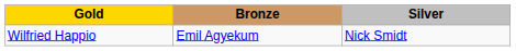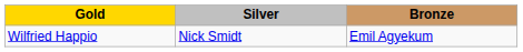 <table class="wikitable" style="text-align:left">
 <tr align="center">
 <td width=200 bgcolor=gold><strong>Gold</strong></td>
+<td width=200 bgcolor=silver><strong>Silver</strong></td>
 <td width=200 bgcolor=CC9966><strong>Bronze</strong></td>
-<td width=200 bgcolor=silver><strong>Silver</strong></td>
 </tr>
 <tr>
 <td><a href='#'>Wilfried Happio</a><br></td>
+<td><a href='#'>Nick Smidt</a><br></td>
 <td><a href='#'>Emil Agyekum</a><br></td>
-<td><a href='#'>Nick Smidt</a><br></td>
 </tr>
 </table>
